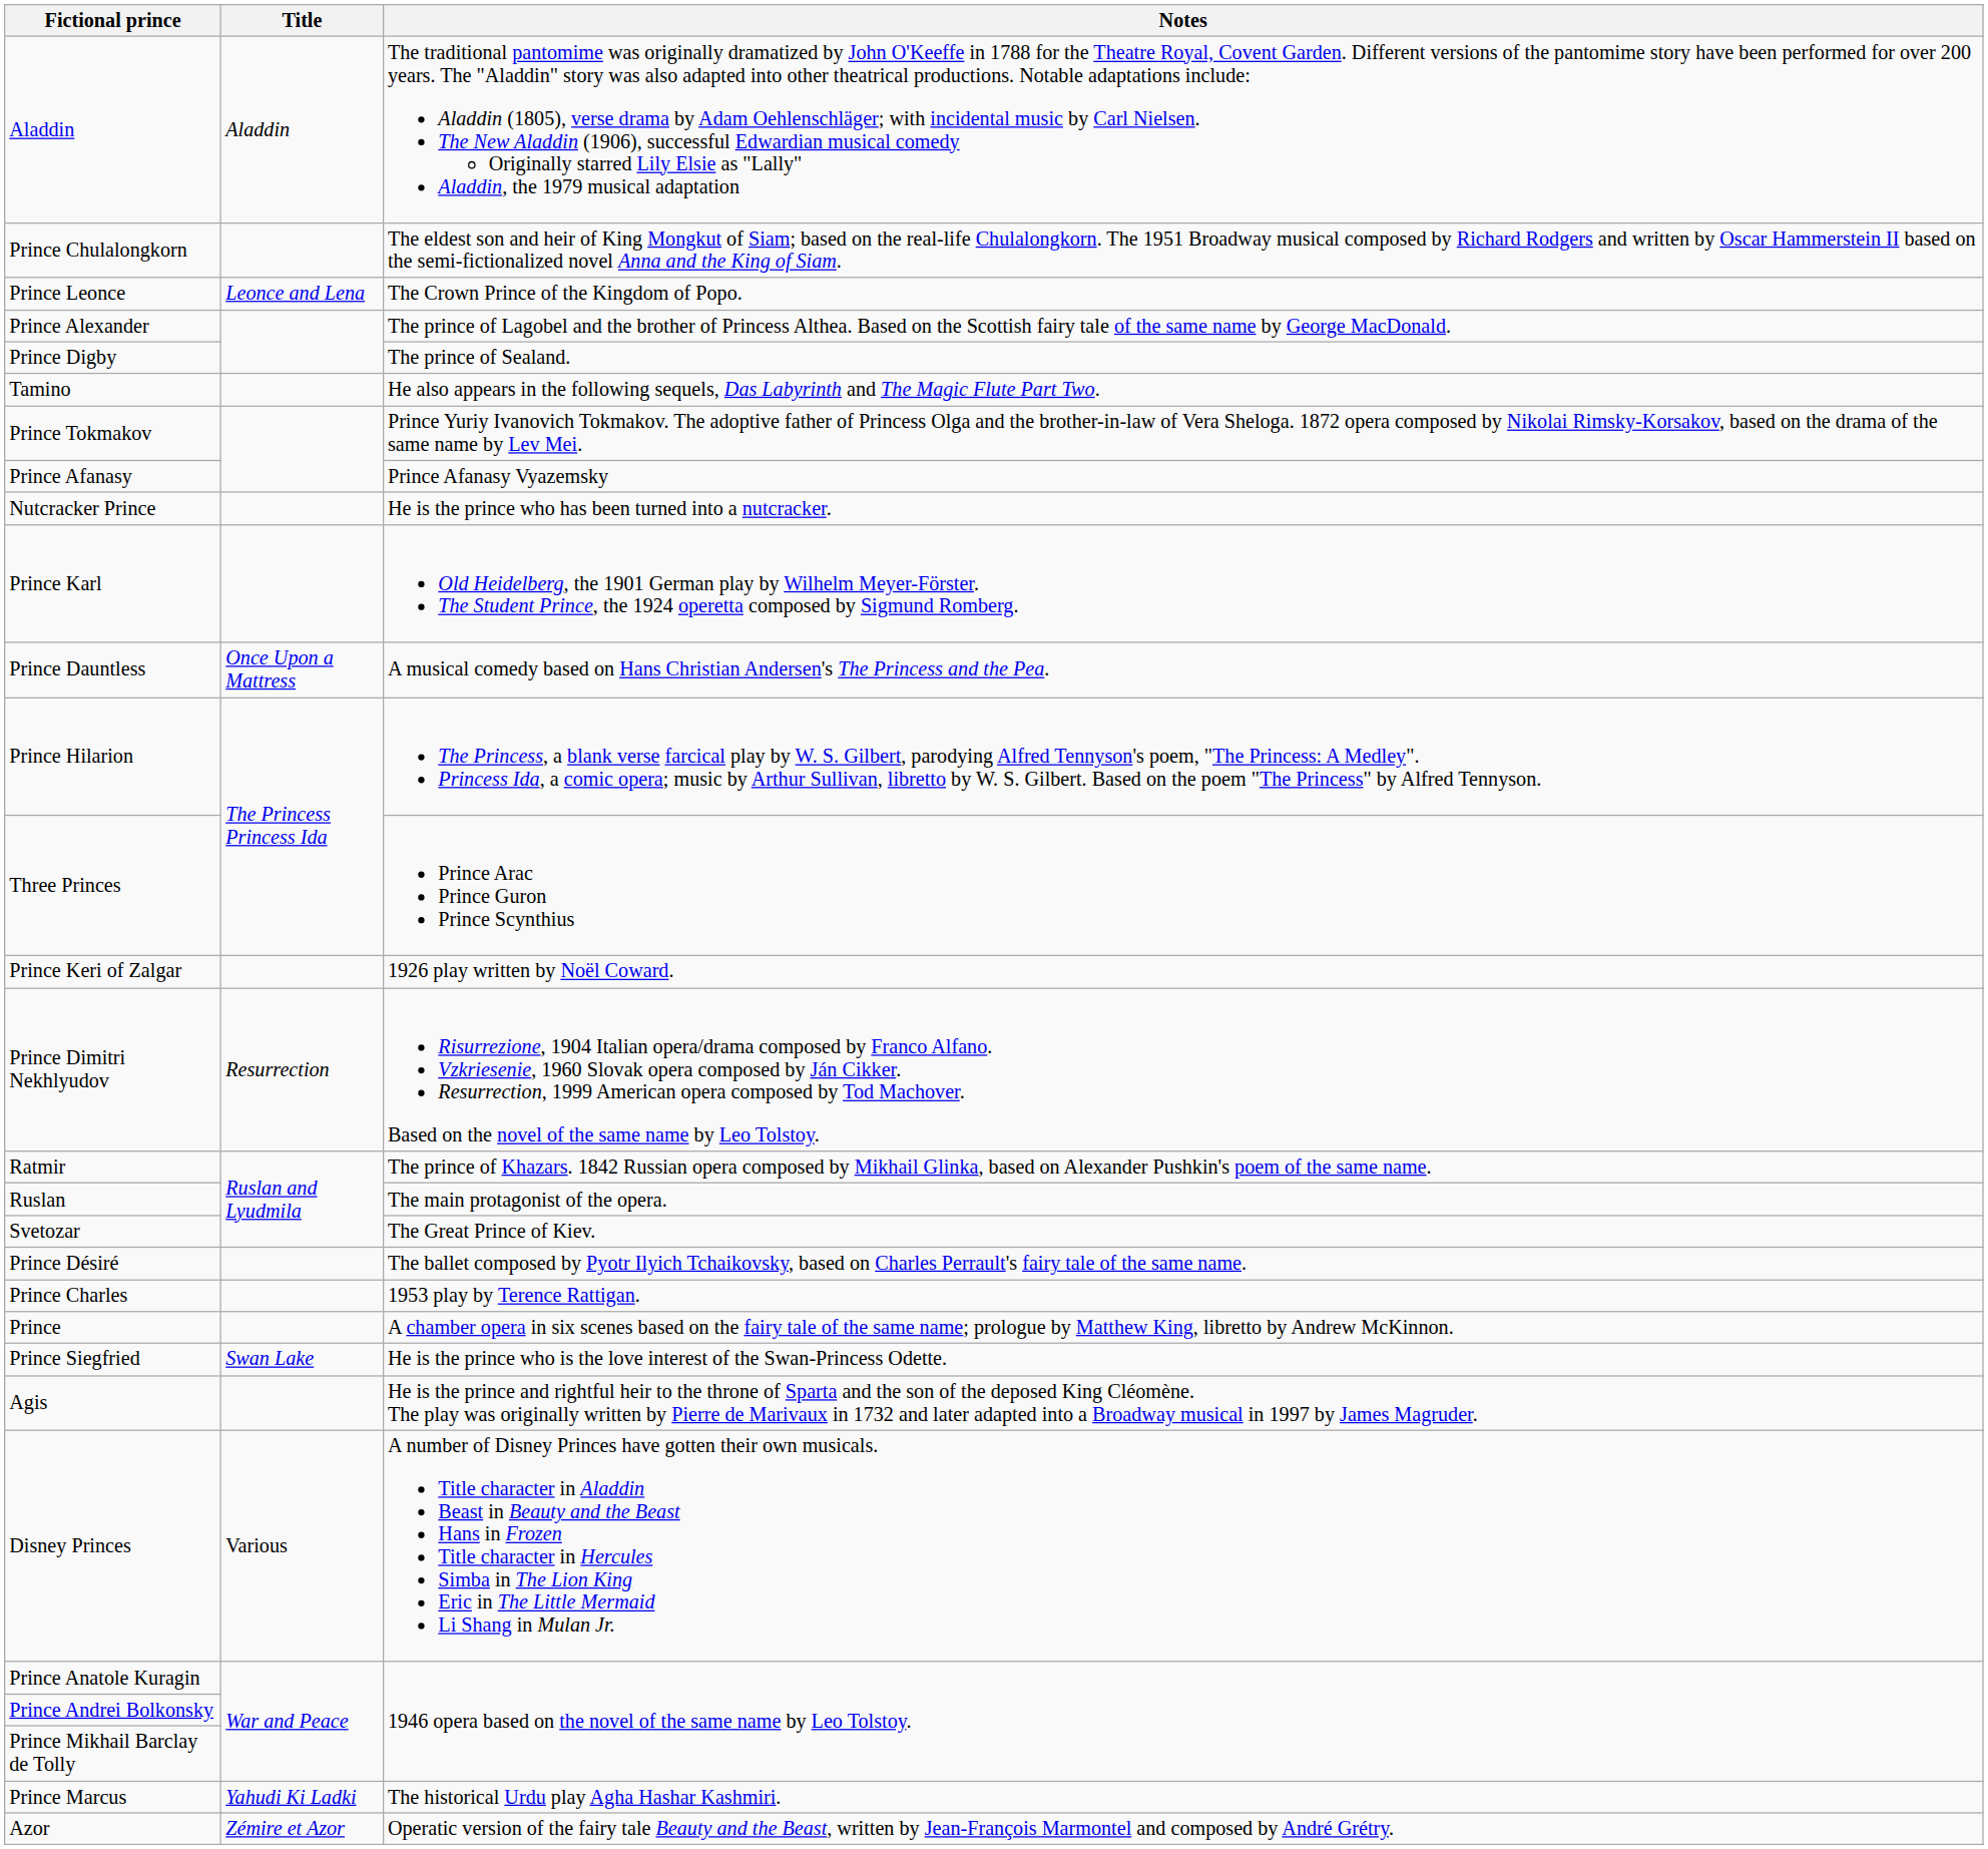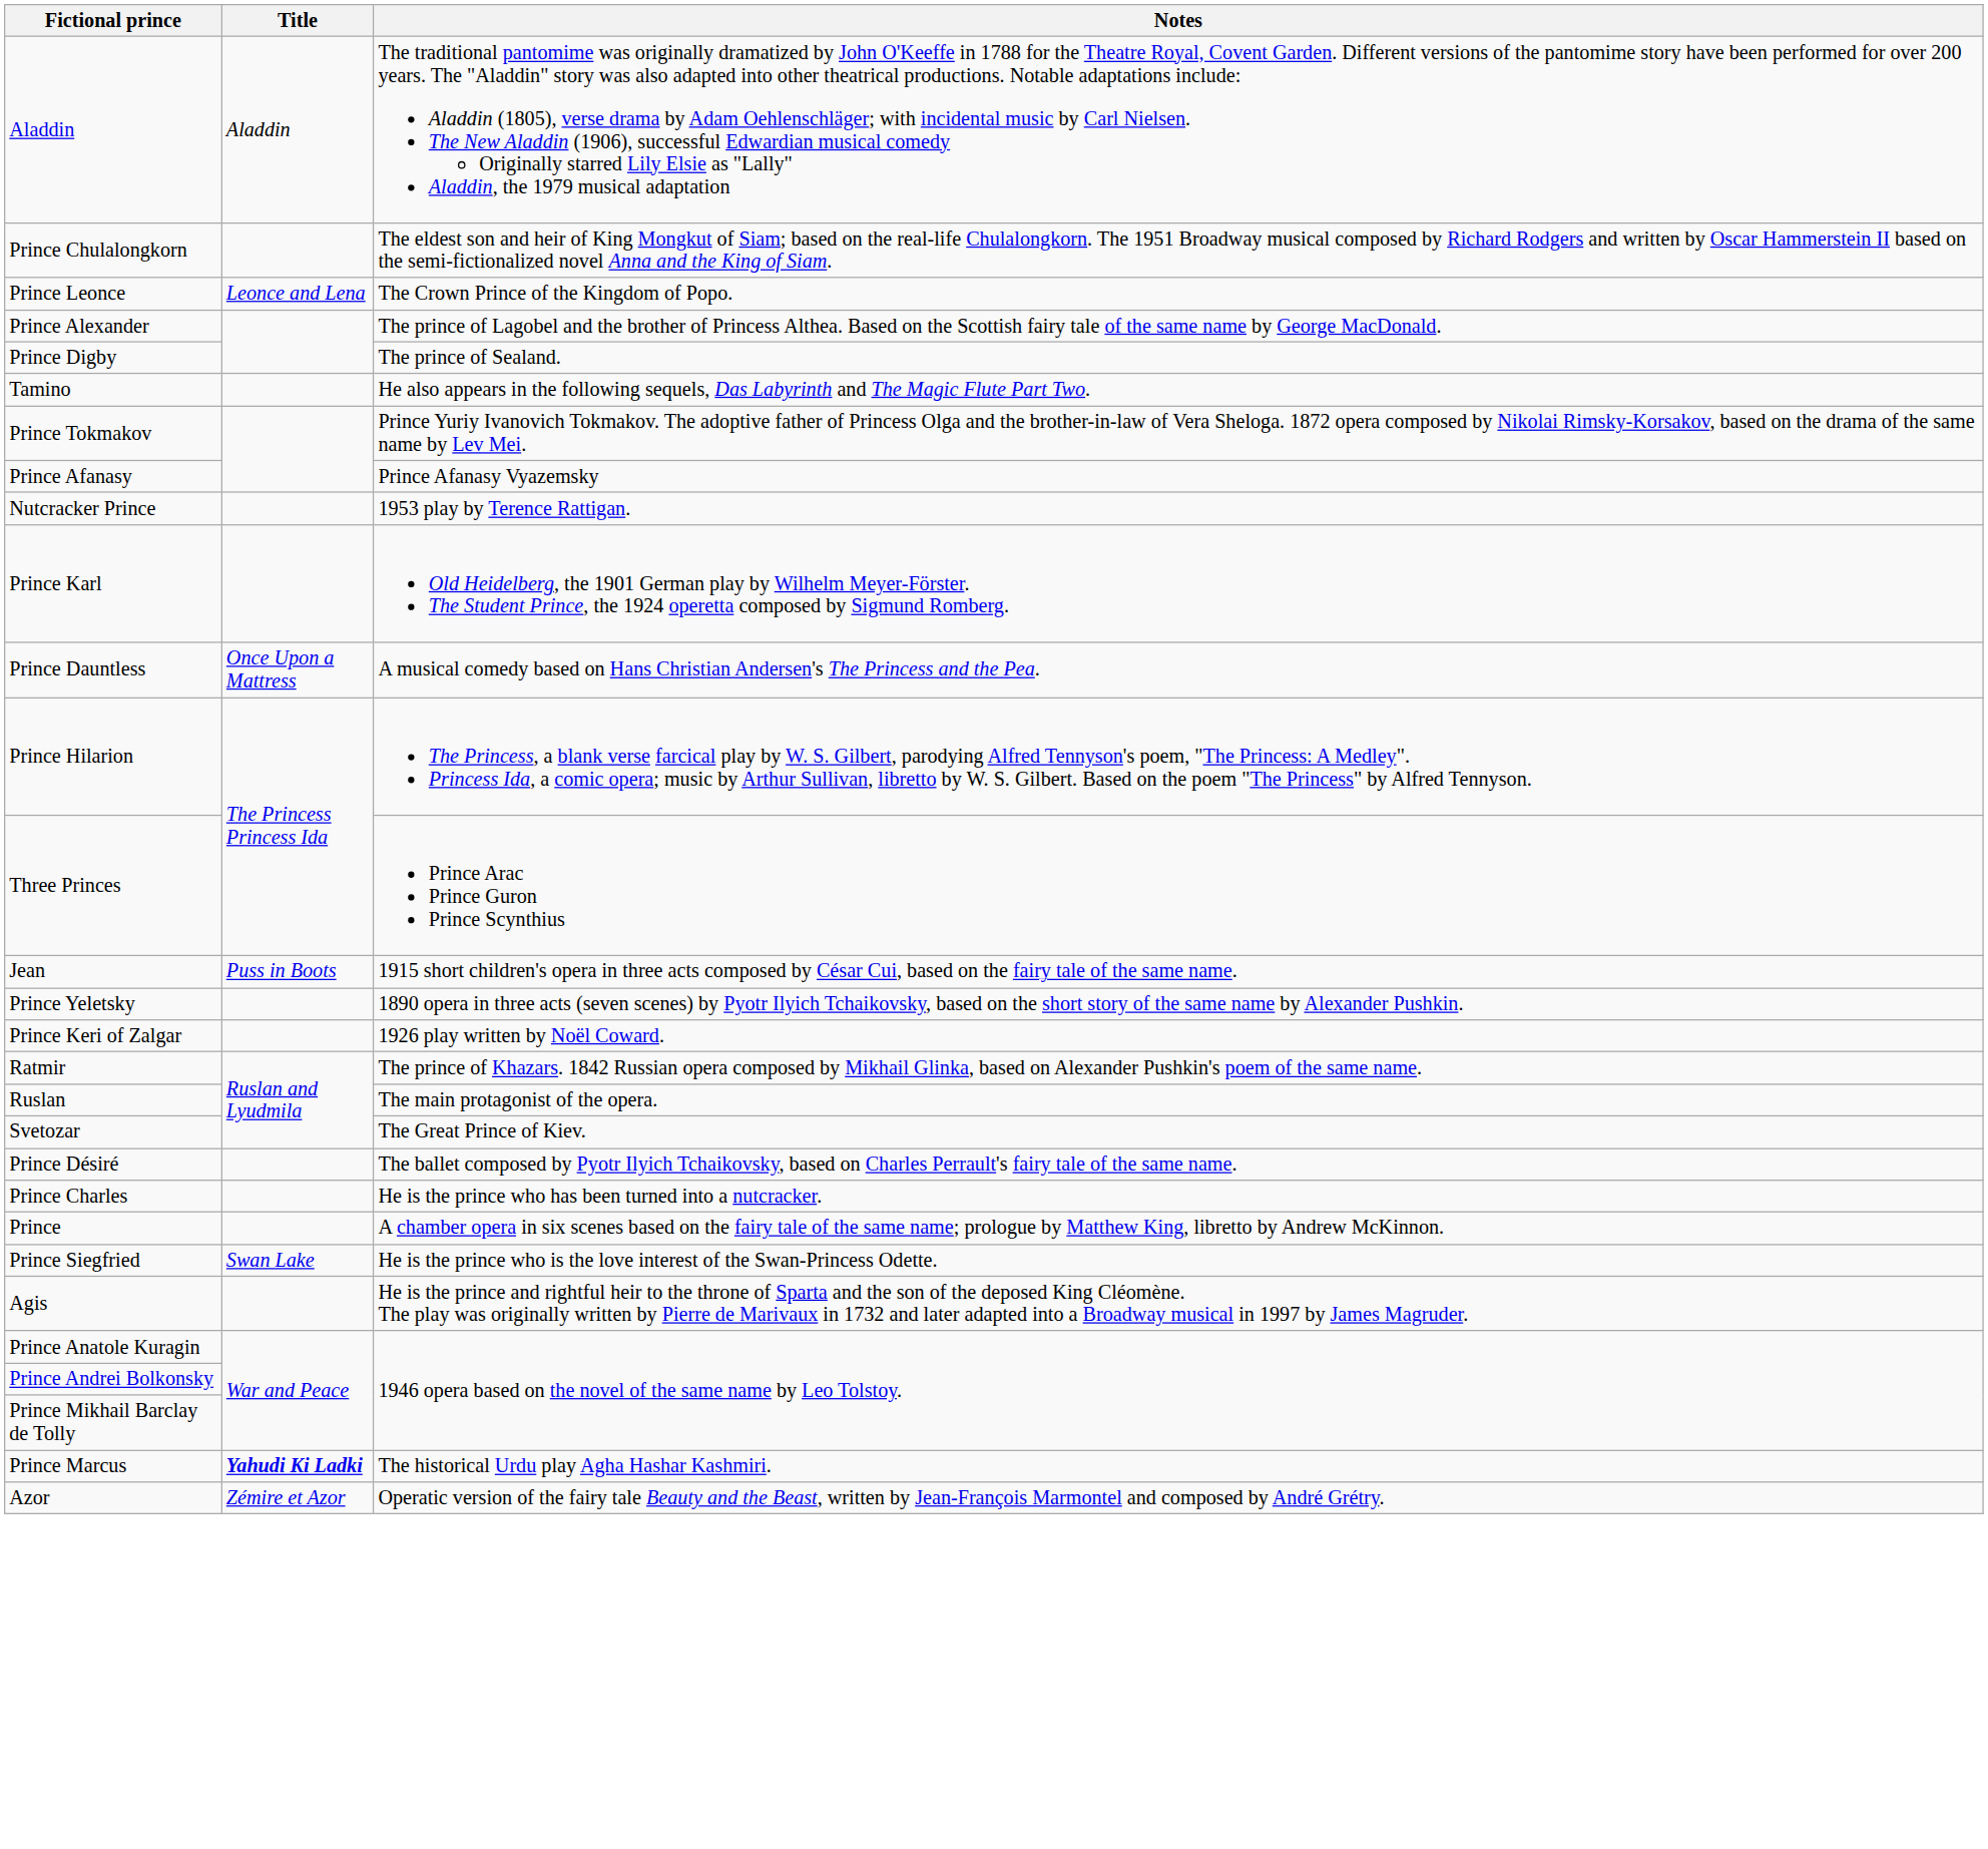 <table class="wikitable sortable">
 <tr>
 <th>Fictional prince</th>
 <th>Title</th>
 <th class="unsortable">Notes</th>
 </tr>
 <tr>
 <td><a href='#'>Aladdin</a></td>
 <td><em>Aladdin</em></td>
 <td>The traditional <a href='#'>pantomime</a> was originally dramatized by <a href='#'>John O'Keeffe</a> in 1788 for the <a href='#'>Theatre Royal, Covent Garden</a>. Different versions of the pantomime story have been performed for over 200 years. The "Aladdin" story was also adapted into other theatrical productions. Notable adaptations include:<br><ul><li><em>Aladdin</em> (1805), <a href='#'>verse drama</a> by <a href='#'>Adam Oehlenschläger</a>; with <a href='#'>incidental music</a> by <a href='#'>Carl Nielsen</a>.</li><li><em><a href='#'>The New Aladdin</a></em> (1906), successful <a href='#'>Edwardian musical comedy</a><ul><li>Originally starred <a href='#'>Lily Elsie</a> as "Lally"</li></ul></li><li><em><a href='#'>Aladdin</a></em>, the 1979 musical adaptation</li></ul></td>
 </tr>
 <tr>
 <td>Prince Chulalongkorn</td>
 <td><em></em></td>
 <td>The eldest son and heir of King <a href='#'>Mongkut</a> of <a href='#'>Siam</a>; based on the real-life <a href='#'>Chulalongkorn</a>. The 1951 Broadway musical composed by <a href='#'>Richard Rodgers</a> and written by <a href='#'>Oscar Hammerstein II</a> based on the semi-fictionalized novel <em><a href='#'>Anna and the King of Siam</a></em>.</td>
 </tr>
 <tr>
 <td>Prince Leonce</td>
 <td><em><a href='#'>Leonce and Lena</a></em></td>
 <td>The Crown Prince of the Kingdom of Popo.</td>
 </tr>
 <tr>
 <td>Prince Alexander</td>
 <td rowspan="2"><em></em></td>
 <td>The prince of Lagobel and the brother of Princess Althea. Based on the Scottish fairy tale <a href='#'>of the same name</a> by <a href='#'>George MacDonald</a>.</td>
 </tr>
 <tr>
 <td>Prince Digby</td>
 <td>The prince of Sealand.</td>
 </tr>
 <tr>
 <td>Tamino</td>
 <td><em></em></td>
 <td>He also appears in the following sequels, <em><a href='#'>Das Labyrinth</a></em> and <em><a href='#'>The Magic Flute Part Two</a></em>.</td>
 </tr>
 <tr>
 <td>Prince Tokmakov</td>
 <td rowspan="2"><em></em></td>
 <td>Prince Yuriy Ivanovich Tokmakov. The adoptive father of Princess Olga and the brother-in-law of Vera Sheloga. 1872 opera composed by <a href='#'>Nikolai Rimsky-Korsakov</a>, based on the drama of the same name by <a href='#'>Lev Mei</a>.</td>
 </tr>
 <tr>
 <td>Prince Afanasy</td>
 <td>Prince Afanasy Vyazemsky</td>
 </tr>
 <tr>
 <td>Nutcracker Prince</td>
 <td><em></em></td>
-<td>He is the prince who has been turned into a <a href='#'>nutcracker</a>.</td>
+<td>1953 play by <a href='#'>Terence Rattigan</a>.</td>
 </tr>
 <tr>
 <td>Prince Karl</td>
 <td></td>
 <td><br><ul><li><em><a href='#'>Old Heidelberg</a></em>, the 1901 German play by <a href='#'>Wilhelm Meyer-Förster</a>.</li><li><em><a href='#'>The Student Prince</a></em>, the 1924 <a href='#'>operetta</a> composed by <a href='#'>Sigmund Romberg</a>.</li></ul></td>
 </tr>
 <tr>
 <td>Prince Dauntless</td>
 <td><em><a href='#'>Once Upon a Mattress</a></em></td>
 <td>A musical comedy based on <a href='#'>Hans Christian Andersen</a>'s <em><a href='#'>The Princess and the Pea</a></em>.</td>
 </tr>
 <tr>
 <td>Prince Hilarion</td>
 <td rowspan="2"><em><a href='#'>The Princess</a></em><br><em><a href='#'>Princess Ida</a></em></td>
 <td><br><ul><li><em><a href='#'>The Princess</a></em>, a <a href='#'>blank verse</a> <a href='#'>farcical</a> play by <a href='#'>W. S. Gilbert</a>, parodying <a href='#'>Alfred Tennyson</a>'s poem, "<a href='#'>The Princess: A Medley</a>".</li><li><em><a href='#'>Princess Ida</a></em>, a <a href='#'>comic opera</a>; music by <a href='#'>Arthur Sullivan</a>, <a href='#'>libretto</a> by W. S. Gilbert. Based on the poem "<a href='#'>The Princess</a>" by Alfred Tennyson.</li></ul></td>
 </tr>
 <tr>
 <td>Three Princes</td>
 <td><br><ul><li>Prince Arac</li><li>Prince Guron</li><li>Prince Scynthius</li></ul></td>
 </tr>
 <tr>
+<td>Jean</td>
+<td><em><a href='#'>Puss in Boots</a></em></td>
+<td>1915 short children's opera in three acts composed by <a href='#'>César Cui</a>, based on the <a href='#'>fairy tale of the same name</a>.</td>
+</tr>
+<tr>
+<td>Prince Yeletsky</td>
+<td><em></em></td>
+<td>1890 opera in three acts (seven scenes) by <a href='#'>Pyotr Ilyich Tchaikovsky</a>, based on the <a href='#'>short story of the same name</a> by <a href='#'>Alexander Pushkin</a>.</td>
+</tr>
+<tr>
 <td>Prince Keri of Zalgar</td>
 <td><em></em></td>
 <td>1926 play written by <a href='#'>Noël Coward</a>.</td>
-</tr>
-<tr>
-<td>Prince Dimitri Nekhlyudov</td>
-<td><em>Resurrection</em></td>
-<td><br><ul><li><em><a href='#'>Risurrezione</a></em>, 1904 Italian opera/drama composed by <a href='#'>Franco Alfano</a>.</li><li><em><a href='#'>Vzkriesenie</a></em>, 1960 Slovak opera composed by <a href='#'>Ján Cikker</a>.</li><li><em>Resurrection</em>, 1999 American opera composed by <a href='#'>Tod Machover</a>.</li></ul>Based on the <a href='#'>novel of the same name</a> by <a href='#'>Leo Tolstoy</a>.</td>
 </tr>
 <tr>
 <td>Ratmir</td>
 <td rowspan="3"><em><a href='#'>Ruslan and Lyudmila</a></em></td>
 <td>The prince of <a href='#'>Khazars</a>. 1842 Russian opera composed by <a href='#'>Mikhail Glinka</a>, based on Alexander Pushkin's <a href='#'>poem of the same name</a>.</td>
 </tr>
 <tr>
 <td>Ruslan</td>
 <td>The main protagonist of the opera.</td>
 </tr>
 <tr>
 <td>Svetozar</td>
 <td>The Great Prince of Kiev.</td>
 </tr>
 <tr>
 <td>Prince Désiré</td>
 <td><em></em></td>
 <td>The ballet composed by <a href='#'>Pyotr Ilyich Tchaikovsky</a>, based on <a href='#'>Charles Perrault</a>'s <a href='#'>fairy tale of the same name</a>.</td>
 </tr>
 <tr>
 <td>Prince Charles</td>
 <td><em></em></td>
-<td>1953 play by <a href='#'>Terence Rattigan</a>.</td>
+<td>He is the prince who has been turned into a <a href='#'>nutcracker</a>.</td>
 </tr>
 <tr>
 <td>Prince</td>
 <td><em></em></td>
 <td>A <a href='#'>chamber opera</a> in six scenes based on the <a href='#'>fairy tale of the same name</a>; prologue by <a href='#'>Matthew King</a>, libretto by Andrew McKinnon.</td>
 </tr>
 <tr>
 <td>Prince Siegfried</td>
 <td><em><a href='#'>Swan Lake</a></em></td>
 <td>He is the prince who is the love interest of the Swan-Princess Odette.</td>
 </tr>
 <tr>
 <td>Agis</td>
 <td><em></em></td>
 <td>He is the prince and rightful heir to the throne of <a href='#'>Sparta</a> and the son of the deposed King Cléomène.<br>The play was originally written by <a href='#'>Pierre de Marivaux</a> in 1732 and later adapted into a <a href='#'>Broadway musical</a> in 1997 by <a href='#'>James Magruder</a>.</td>
 </tr>
 <tr>
-<td>Disney Princes</td>
-<td>Various</td>
-<td>A number of Disney Princes have gotten their own musicals.<br><ul><li><a href='#'>Title character</a> in <em><a href='#'>Aladdin</a></em></li><li><a href='#'>Beast</a> in <em><a href='#'>Beauty and the Beast</a></em></li><li><a href='#'>Hans</a> in <em><a href='#'>Frozen</a></em></li><li><a href='#'>Title character</a> in <em><a href='#'>Hercules</a></em></li><li><a href='#'>Simba</a> in <em><a href='#'>The Lion King</a></em></li><li><a href='#'>Eric</a> in <em><a href='#'>The Little Mermaid</a></em></li><li><a href='#'>Li Shang</a> in <em>Mulan Jr.</em></li></ul></td>
-</tr>
-<tr>
 <td>Prince Anatole Kuragin</td>
 <td rowspan="3"><em><a href='#'>War and Peace</a></em></td>
 <td rowspan="3">1946 opera based on <a href='#'>the novel of the same name</a> by <a href='#'>Leo Tolstoy</a>.</td>
 </tr>
 <tr>
 <td><a href='#'>Prince Andrei Bolkonsky</a></td>
 </tr>
 <tr>
 <td>Prince Mikhail Barclay de Tolly</td>
 </tr>
 <tr>
 <td>Prince Marcus</td>
-<td><em><a href='#'>Yahudi Ki Ladki</a></em></td>
+<td><strong><em><a href='#'>Yahudi Ki Ladki</a></em></strong></td>
 <td>The historical <a href='#'>Urdu</a> play <a href='#'>Agha Hashar Kashmiri</a>.</td>
 </tr>
 <tr>
 <td>Azor</td>
 <td><em><a href='#'>Zémire et Azor</a></em></td>
 <td>Operatic version of the fairy tale <em><a href='#'>Beauty and the Beast</a></em>, written by <a href='#'>Jean-François Marmontel</a> and composed by <a href='#'>André Grétry</a>.</td>
 </tr>
 </table>
